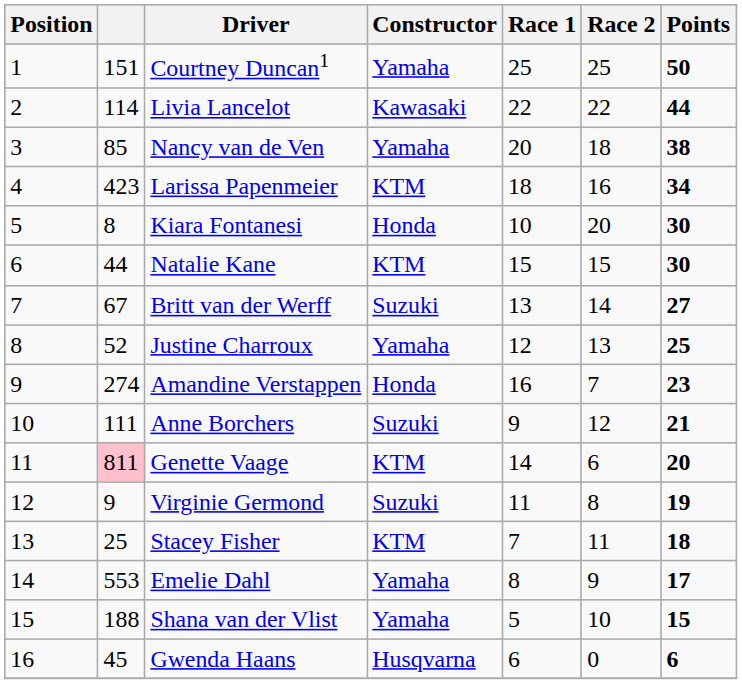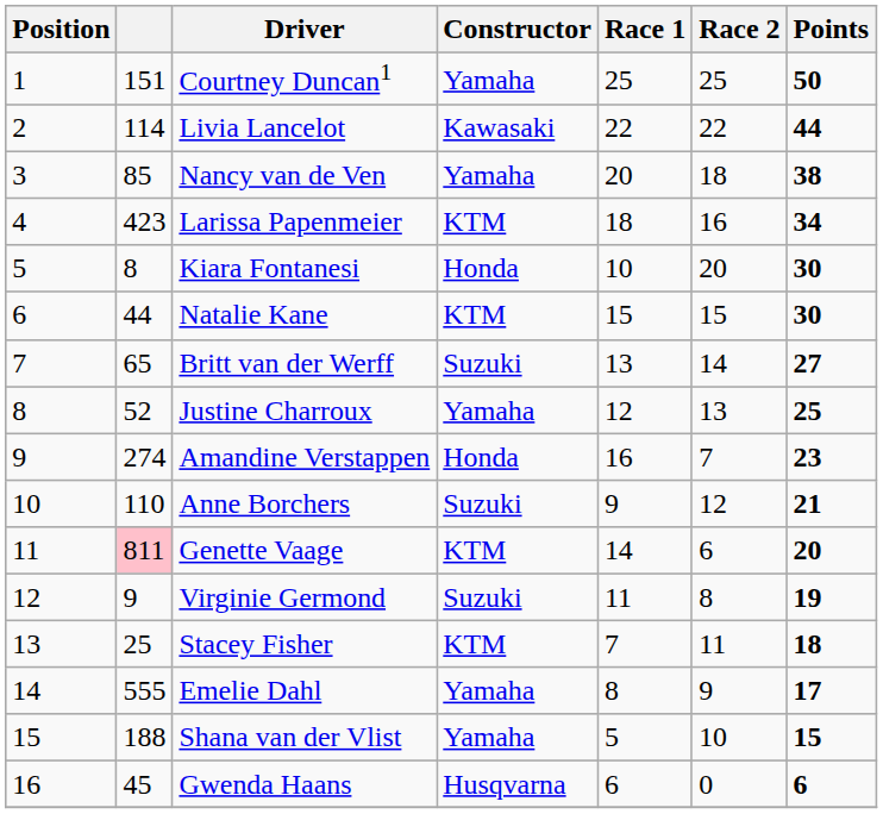 <table class="wikitable" style="font-size:95%;">
 <tr>
 <th>Position</th>
 <th></th>
 <th>Driver</th>
 <th>Constructor</th>
 <th>Race 1</th>
 <th>Race 2</th>
 <th>Points</th>
 </tr>
 <tr>
 <td>1</td>
 <td>151</td>
 <td> <a href='#'>Courtney Duncan</a><sup>1</sup></td>
 <td><a href='#'>Yamaha</a></td>
 <td>25</td>
 <td>25</td>
 <td><strong>50</strong></td>
 </tr>
 <tr>
 <td>2</td>
 <td>114</td>
 <td> <a href='#'>Livia Lancelot</a></td>
 <td><a href='#'>Kawasaki</a></td>
 <td>22</td>
 <td>22</td>
 <td><strong>44</strong></td>
 </tr>
 <tr>
 <td>3</td>
 <td>85</td>
 <td> <a href='#'>Nancy van de Ven</a></td>
 <td><a href='#'>Yamaha</a></td>
 <td>20</td>
 <td>18</td>
 <td><strong>38</strong></td>
 </tr>
 <tr>
 <td>4</td>
 <td>423</td>
 <td> <a href='#'>Larissa Papenmeier</a></td>
 <td><a href='#'>KTM</a></td>
 <td>18</td>
 <td>16</td>
 <td><strong>34</strong></td>
 </tr>
 <tr>
 <td>5</td>
 <td>8</td>
 <td> <a href='#'>Kiara Fontanesi</a></td>
 <td><a href='#'>Honda</a></td>
 <td>10</td>
 <td>20</td>
 <td><strong>30</strong></td>
 </tr>
 <tr>
 <td>6</td>
 <td>44</td>
 <td> <a href='#'>Natalie Kane</a></td>
 <td><a href='#'>KTM</a></td>
 <td>15</td>
 <td>15</td>
 <td><strong>30</strong></td>
 </tr>
 <tr>
 <td>7</td>
-<td>67</td>
+<td>65</td>
 <td> <a href='#'>Britt van der Werff</a></td>
 <td><a href='#'>Suzuki</a></td>
 <td>13</td>
 <td>14</td>
 <td><strong>27</strong></td>
 </tr>
 <tr>
 <td>8</td>
 <td>52</td>
 <td> <a href='#'>Justine Charroux</a></td>
 <td><a href='#'>Yamaha</a></td>
 <td>12</td>
 <td>13</td>
 <td><strong>25</strong></td>
 </tr>
 <tr>
 <td>9</td>
 <td>274</td>
 <td> <a href='#'>Amandine Verstappen</a></td>
 <td><a href='#'>Honda</a></td>
 <td>16</td>
 <td>7</td>
 <td><strong>23</strong></td>
 </tr>
 <tr>
 <td>10</td>
-<td>111</td>
+<td>110</td>
 <td> <a href='#'>Anne Borchers</a></td>
 <td><a href='#'>Suzuki</a></td>
 <td>9</td>
 <td>12</td>
 <td><strong>21</strong></td>
 </tr>
 <tr>
 <td>11</td>
 <td style="background: pink;">811</td>
 <td> <a href='#'>Genette Vaage</a></td>
 <td><a href='#'>KTM</a></td>
 <td>14</td>
 <td>6</td>
 <td><strong>20</strong></td>
 </tr>
 <tr>
 <td>12</td>
 <td>9</td>
 <td> <a href='#'>Virginie Germond</a></td>
 <td><a href='#'>Suzuki</a></td>
 <td>11</td>
 <td>8</td>
 <td><strong>19</strong></td>
 </tr>
 <tr>
 <td>13</td>
 <td>25</td>
 <td> <a href='#'>Stacey Fisher</a></td>
 <td><a href='#'>KTM</a></td>
 <td>7</td>
 <td>11</td>
 <td><strong>18</strong></td>
 </tr>
 <tr>
 <td>14</td>
-<td>553</td>
+<td>555</td>
 <td> <a href='#'>Emelie Dahl</a></td>
 <td><a href='#'>Yamaha</a></td>
 <td>8</td>
 <td>9</td>
 <td><strong>17</strong></td>
 </tr>
 <tr>
 <td>15</td>
 <td>188</td>
 <td> <a href='#'>Shana van der Vlist</a></td>
 <td><a href='#'>Yamaha</a></td>
 <td>5</td>
 <td>10</td>
 <td><strong>15</strong></td>
 </tr>
 <tr>
 <td>16</td>
 <td>45</td>
 <td> <a href='#'>Gwenda Haans</a></td>
 <td><a href='#'>Husqvarna</a></td>
 <td>6</td>
 <td>0</td>
 <td><strong>6</strong></td>
 </tr>
 <tr>
 </tr>
 </table>
